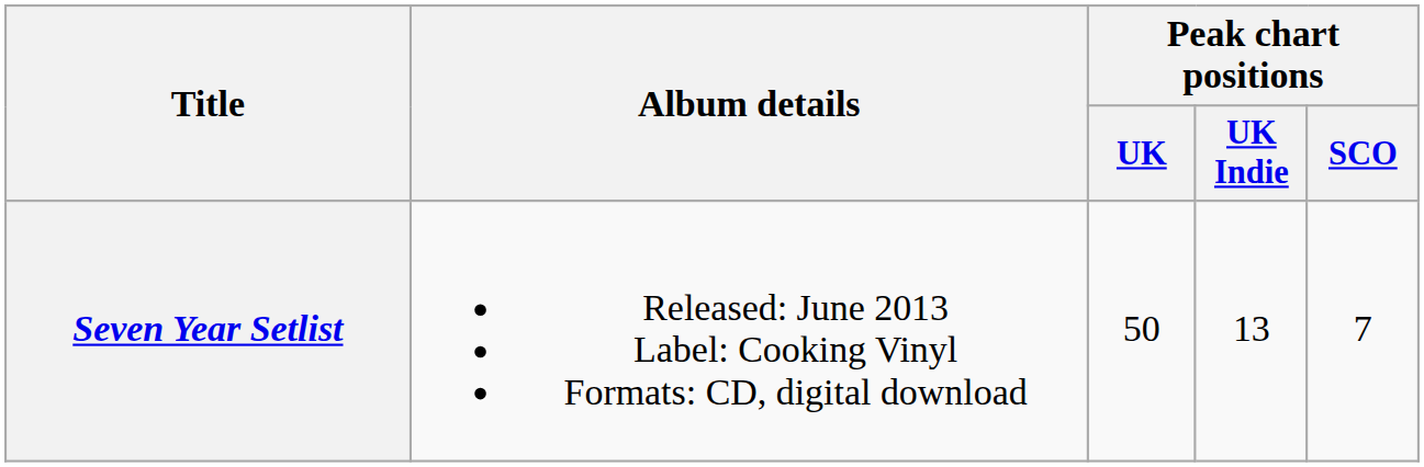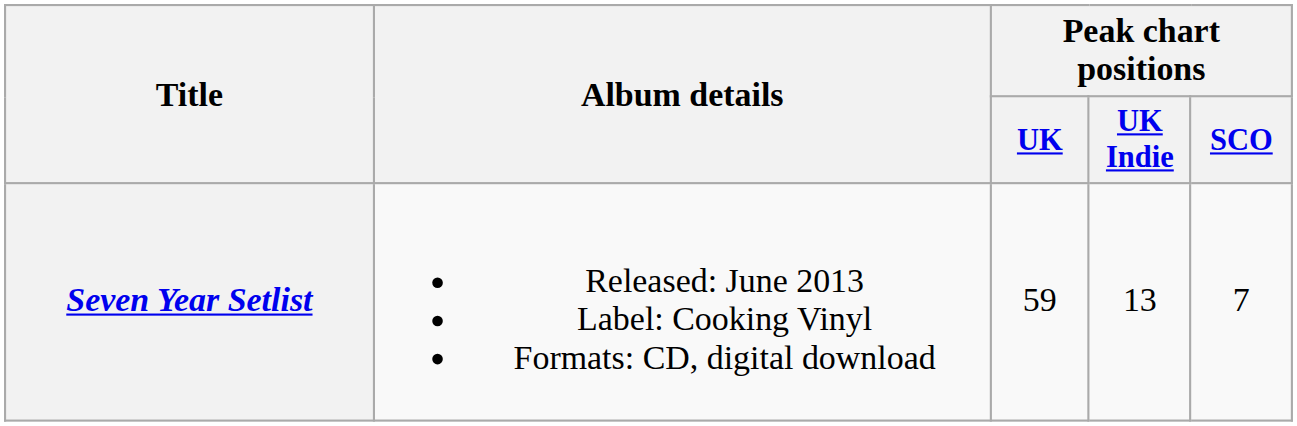 <table class="wikitable plainrowheaders" style="text-align:center;">
 <tr>
 <th scope="col" rowspan="2" style="width:12em;">Title</th>
 <th scope="col" rowspan="2" style="width:20em;">Album details</th>
 <th scope="col" colspan="3">Peak chart positions</th>
 </tr>
 <tr>
 <th scope="col" style="width:3em;font-size:90%;"><a href='#'>UK</a><br></th>
 <th scope="col" style="width:3em;font-size:90%;"><a href='#'>UK<br>Indie</a><br></th>
 <th scope="col" style="width:3em;font-size:90%;"><a href='#'>SCO</a><br></th>
 </tr>
 <tr>
 <th scope="row"><em><a href='#'>Seven Year Setlist</a></em></th>
 <td><br><ul><li>Released: June 2013</li><li>Label: Cooking Vinyl</li><li>Formats: CD, digital download</li></ul></td>
-<td>50</td>
+<td>59</td>
 <td>13</td>
 <td>7</td>
 </tr>
 </table>
